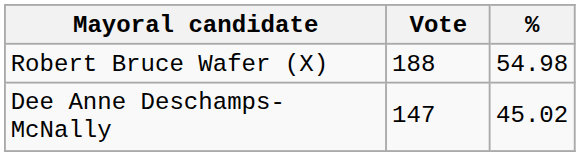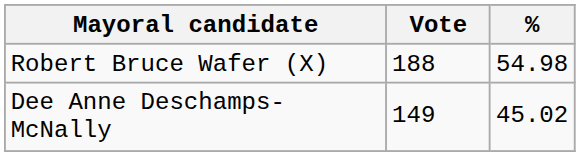 <table class="wikitable">
 <tr>
 <th bgcolor="#DDDDFF" width="200px">Mayoral candidate</th>
 <th bgcolor="#DDDDFF" width="50px">Vote</th>
 <th bgcolor="#DDDDFF" width="30px">%</th>
 </tr>
 <tr>
 <td>Robert Bruce Wafer (X)</td>
 <td>188</td>
 <td>54.98</td>
 </tr>
 <tr>
 <td>Dee Anne Deschamps-McNally</td>
-<td>147</td>
+<td>149</td>
 <td>45.02</td>
 </tr>
 </table>
